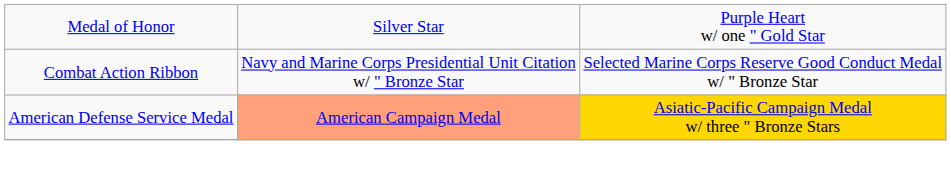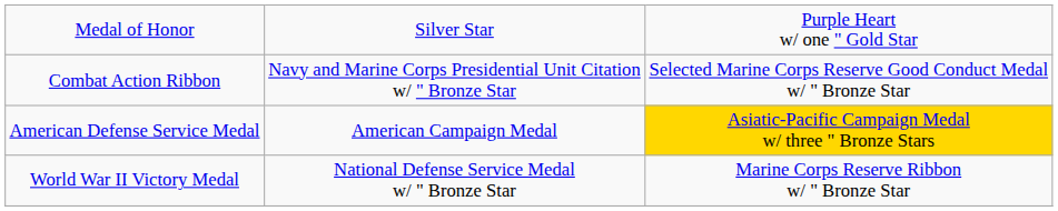 <table class="wikitable" style="margin:1em auto; text-align:center;">
 <tr>
 <td><a href='#'>Medal of Honor</a></td>
 <td><a href='#'>Silver Star</a></td>
 <td><a href='#'>Purple Heart</a><br>w/ one <a href='#'>" Gold Star</a></td>
 </tr>
 <tr>
 <td><a href='#'>Combat Action Ribbon</a></td>
 <td><a href='#'>Navy and Marine Corps Presidential Unit Citation</a><br> w/ <a href='#'>" Bronze Star</a></td>
 <td><a href='#'>Selected Marine Corps Reserve Good Conduct Medal</a><br> w/ " Bronze Star</td>
 </tr>
 <tr>
 <td><a href='#'>American Defense Service Medal</a></td>
-<td style="background: lightsalmon;"><a href='#'>American Campaign Medal</a></td>
+<td><a href='#'>American Campaign Medal</a></td>
 <td style="background: gold;"><a href='#'>Asiatic-Pacific Campaign Medal</a><br>w/ three " Bronze Stars</td>
+</tr>
+<tr>
+<td><a href='#'>World War II Victory Medal</a></td>
+<td><a href='#'>National Defense Service Medal</a><br>w/ " Bronze Star</td>
+<td><a href='#'>Marine Corps Reserve Ribbon</a><br>w/ " Bronze Star</td>
 </tr>
 <tr>
 </tr>
 </table>
